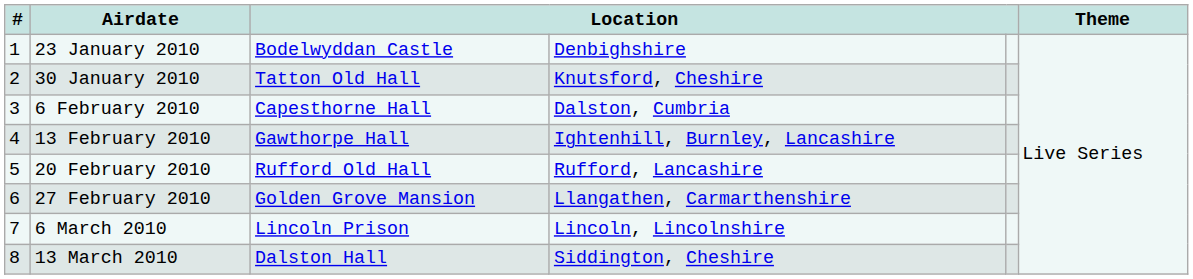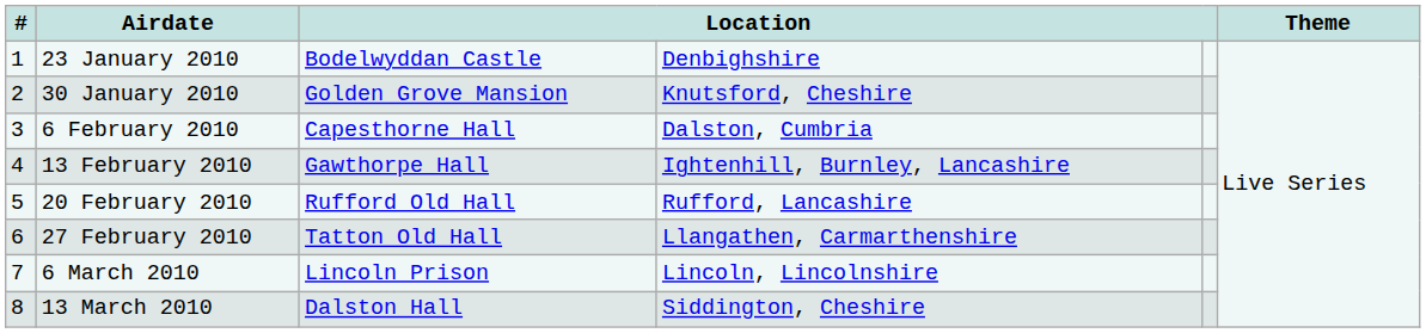 <table class="wikitable" id="series_list" style="width:95%;">
 <tr>
 <th style="background:#c5e4e1;">#</th>
 <th style="background:#c5e4e1; width:150px;">Airdate</th>
 <th style="background:#c5e4e1;" colspan="3">Location</th>
 <th style="background:#c5e4e1;">Theme</th>
 </tr>
 <tr style="background:#eff8f7;">
 <td>1</td>
 <td>23 January 2010</td>
 <td><a href='#'>Bodelwyddan Castle</a></td>
 <td><a href='#'>Denbighshire</a></td>
 <td></td>
 <td rowspan="8">Live Series</td>
 </tr>
 <tr style="background:#dee7e6;">
 <td>2</td>
 <td>30 January 2010</td>
-<td><a href='#'>Tatton Old Hall</a></td>
+<td><a href='#'>Golden Grove Mansion</a></td>
 <td><a href='#'>Knutsford</a>, <a href='#'>Cheshire</a></td>
 <td></td>
 </tr>
 <tr style="background:#eff8f7;">
 <td>3</td>
 <td>6 February 2010</td>
 <td><a href='#'>Capesthorne Hall</a></td>
 <td><a href='#'>Dalston</a>, <a href='#'>Cumbria</a></td>
 <td></td>
 </tr>
 <tr style="background:#dee7e6;">
 <td>4</td>
 <td>13 February 2010</td>
 <td><a href='#'>Gawthorpe Hall</a></td>
 <td><a href='#'>Ightenhill</a>, <a href='#'>Burnley</a>, <a href='#'>Lancashire</a></td>
 <td></td>
 </tr>
 <tr style="background:#eff8f7;">
 <td>5</td>
 <td>20 February 2010</td>
 <td><a href='#'>Rufford Old Hall</a></td>
 <td><a href='#'>Rufford</a>, <a href='#'>Lancashire</a></td>
 <td></td>
 </tr>
 <tr style="background:#dee7e6;">
 <td>6</td>
 <td>27 February 2010</td>
-<td><a href='#'>Golden Grove Mansion</a></td>
+<td><a href='#'>Tatton Old Hall</a></td>
 <td><a href='#'>Llangathen</a>, <a href='#'>Carmarthenshire</a></td>
 <td></td>
 </tr>
 <tr style="background:#eff8f7;">
 <td>7</td>
 <td>6 March 2010</td>
 <td><a href='#'>Lincoln Prison</a></td>
 <td><a href='#'>Lincoln</a>, <a href='#'>Lincolnshire</a></td>
 <td></td>
 </tr>
 <tr style="background:#dee7e6;">
 <td>8</td>
 <td>13 March 2010</td>
 <td><a href='#'>Dalston Hall</a></td>
 <td><a href='#'>Siddington</a>, <a href='#'>Cheshire</a></td>
 <td></td>
 </tr>
 </table>
